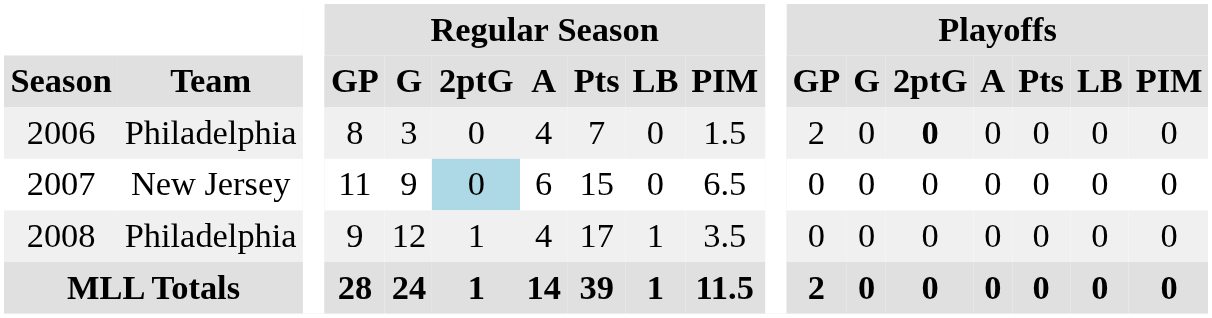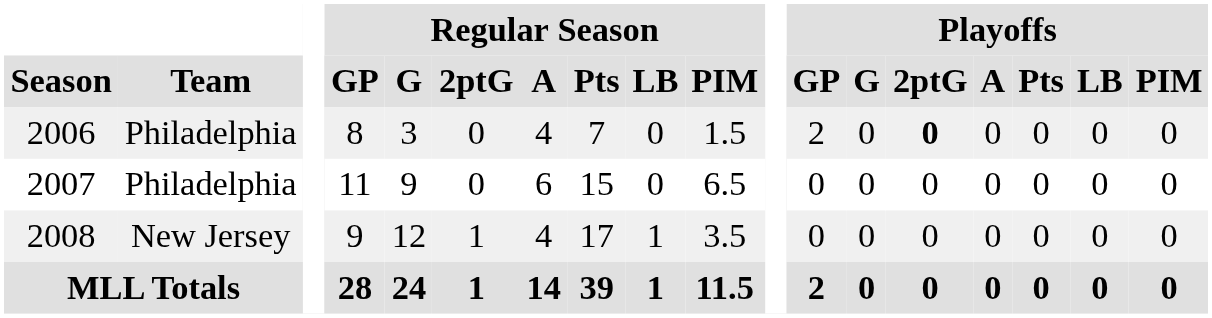 <table BORDER="0" CELLPADDING="3" CELLSPACING="0">
 <tr ALIGN="center" bgcolor="#e0e0e0">
 <th colspan="2" bgcolor="#ffffff"> </th>
 <th rowspan="99" bgcolor="#ffffff"> </th>
 <th colspan="7">Regular Season</th>
 <th rowspan="99" bgcolor="#ffffff"> </th>
 <th colspan="7">Playoffs</th>
 </tr>
 <tr ALIGN="center" bgcolor="#e0e0e0">
 <th>Season</th>
 <th>Team</th>
 <th>GP</th>
 <th>G</th>
 <th>2ptG</th>
 <th>A</th>
 <th>Pts</th>
 <th>LB</th>
 <th>PIM</th>
 <th>GP</th>
 <th>G</th>
 <th>2ptG</th>
 <th>A</th>
 <th>Pts</th>
 <th>LB</th>
 <th>PIM</th>
 </tr>
 <tr ALIGN="center" bgcolor="#f0f0f0">
 <td>2006</td>
 <td>Philadelphia</td>
 <td>8</td>
 <td>3</td>
 <td>0</td>
 <td>4</td>
 <td>7</td>
 <td>0</td>
 <td>1.5</td>
 <td>2</td>
 <td>0</td>
 <td><strong>0</strong></td>
 <td>0</td>
 <td>0</td>
 <td>0</td>
 <td>0</td>
 </tr>
 <tr ALIGN="center">
 <td>2007</td>
-<td>New Jersey</td>
+<td>Philadelphia</td>
 <td>11</td>
 <td>9</td>
-<td style="background: lightblue;">0</td>
+<td>0</td>
 <td>6</td>
 <td>15</td>
 <td>0</td>
 <td>6.5</td>
 <td>0</td>
 <td>0</td>
 <td>0</td>
 <td>0</td>
 <td>0</td>
 <td>0</td>
 <td>0</td>
 </tr>
 <tr ALIGN="center" bgcolor="#f0f0f0">
 <td>2008</td>
-<td>Philadelphia</td>
+<td>New Jersey</td>
 <td>9</td>
 <td>12</td>
 <td>1</td>
 <td>4</td>
 <td>17</td>
 <td>1</td>
 <td>3.5</td>
 <td>0</td>
 <td>0</td>
 <td>0</td>
 <td>0</td>
 <td>0</td>
 <td>0</td>
 <td>0</td>
 </tr>
 <tr ALIGN="center" bgcolor="#e0e0e0">
 <th colspan="2">MLL Totals</th>
 <th>28</th>
 <th>24</th>
 <th>1</th>
 <th>14</th>
 <th>39</th>
 <th>1</th>
 <th>11.5</th>
 <th>2</th>
 <th>0</th>
 <th>0</th>
 <th>0</th>
 <th>0</th>
 <th>0</th>
 <th>0</th>
 </tr>
 </table>
